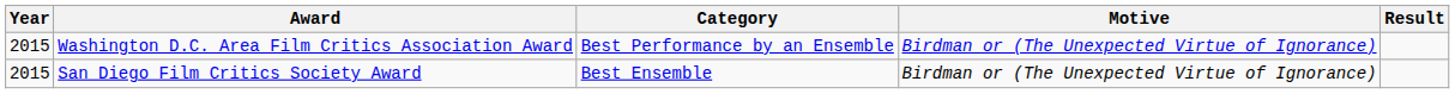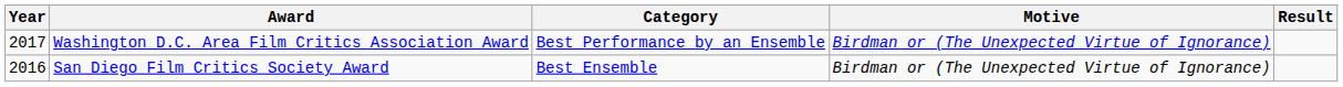 <table class="wikitable">
 <tr>
 <th>Year</th>
 <th>Award</th>
 <th>Category</th>
 <th>Motive</th>
 <th>Result</th>
 </tr>
 <tr>
-<td>2015</td>
+<td>2017</td>
 <td><a href='#'>Washington D.C. Area Film Critics Association Award</a></td>
 <td><a href='#'>Best Performance by an Ensemble</a></td>
 <td><em><a href='#'>Birdman or (The Unexpected Virtue of Ignorance)</a></em></td>
 <td> </td>
 </tr>
 <tr>
-<td>2015</td>
+<td>2016</td>
 <td><a href='#'>San Diego Film Critics Society Award</a></td>
 <td><a href='#'>Best Ensemble</a></td>
 <td><em>Birdman or (The Unexpected Virtue of Ignorance)</em></td>
 <td> </td>
 </tr>
 </table>
